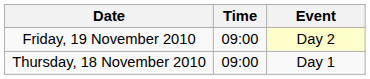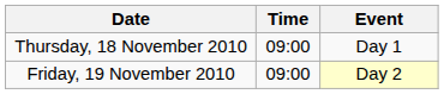 <table class = "wikitable" style="text-align:center;">
 <tr>
 <th width=220>Date</th>
 <th width=50>Time</th>
 <th width=100>Event</th>
 </tr>
 <tr>
+<td>Thursday, 18 November 2010</td>
+<td>09:00</td>
+<td>Day 1</td>
+</tr>
+<tr>
 <td>Friday, 19 November 2010</td>
 <td>09:00</td>
 <td bgcolor=ffffcc>Day 2</td>
 </tr>
-<tr>
-<td>Thursday, 18 November 2010</td>
-<td>09:00</td>
-<td>Day 1</td>
-</tr>
 </table>
